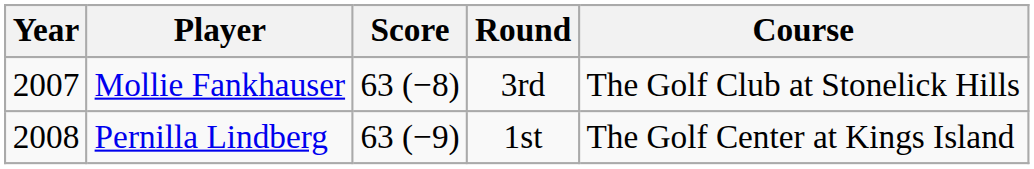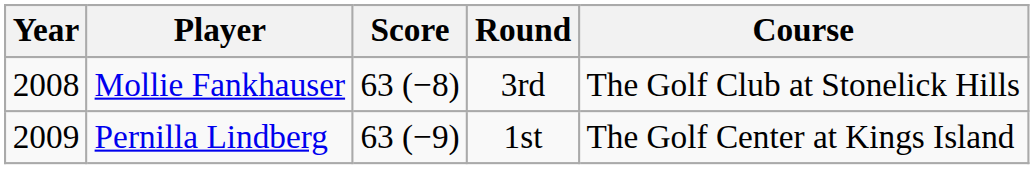 <table class="wikitable">
 <tr>
 <th>Year</th>
 <th>Player</th>
 <th>Score</th>
 <th>Round</th>
 <th>Course</th>
 </tr>
 <tr>
-<td>2007</td>
+<td>2008</td>
 <td><a href='#'>Mollie Fankhauser</a></td>
 <td>63 (−8)</td>
 <td align=center>3rd</td>
 <td>The Golf Club at Stonelick Hills</td>
 </tr>
 <tr>
-<td>2008</td>
+<td>2009</td>
 <td><a href='#'>Pernilla Lindberg</a></td>
 <td>63 (−9)</td>
 <td align=center>1st</td>
 <td>The Golf Center at Kings Island</td>
 </tr>
 </table>
